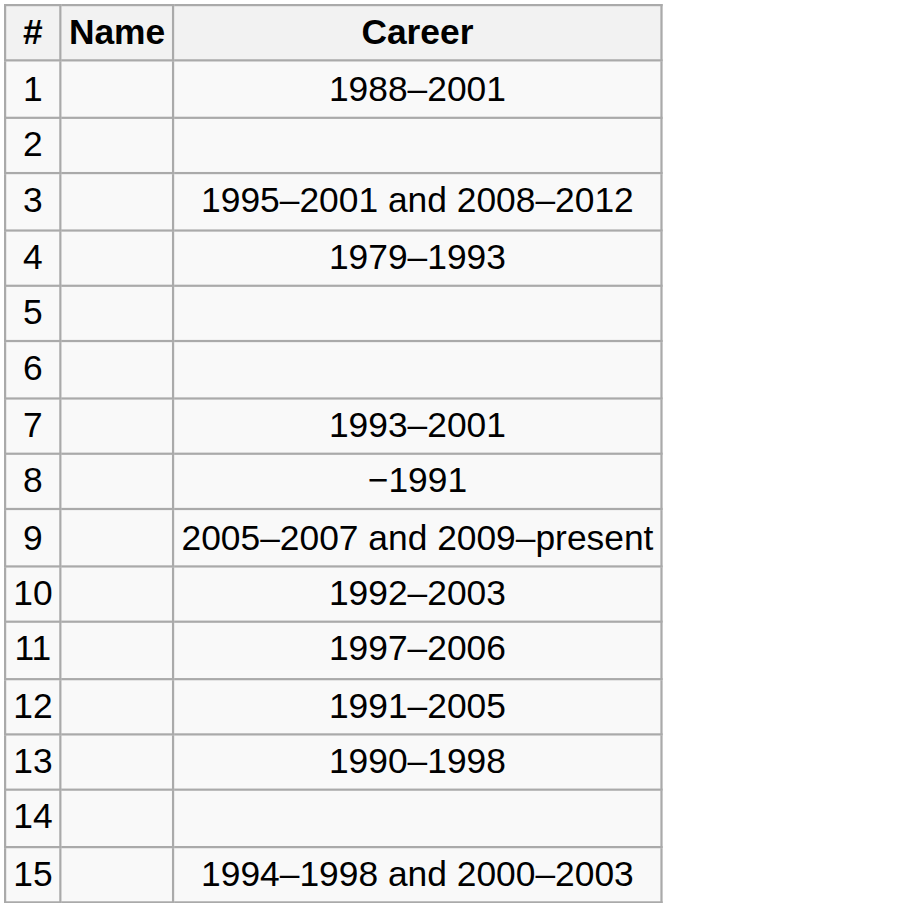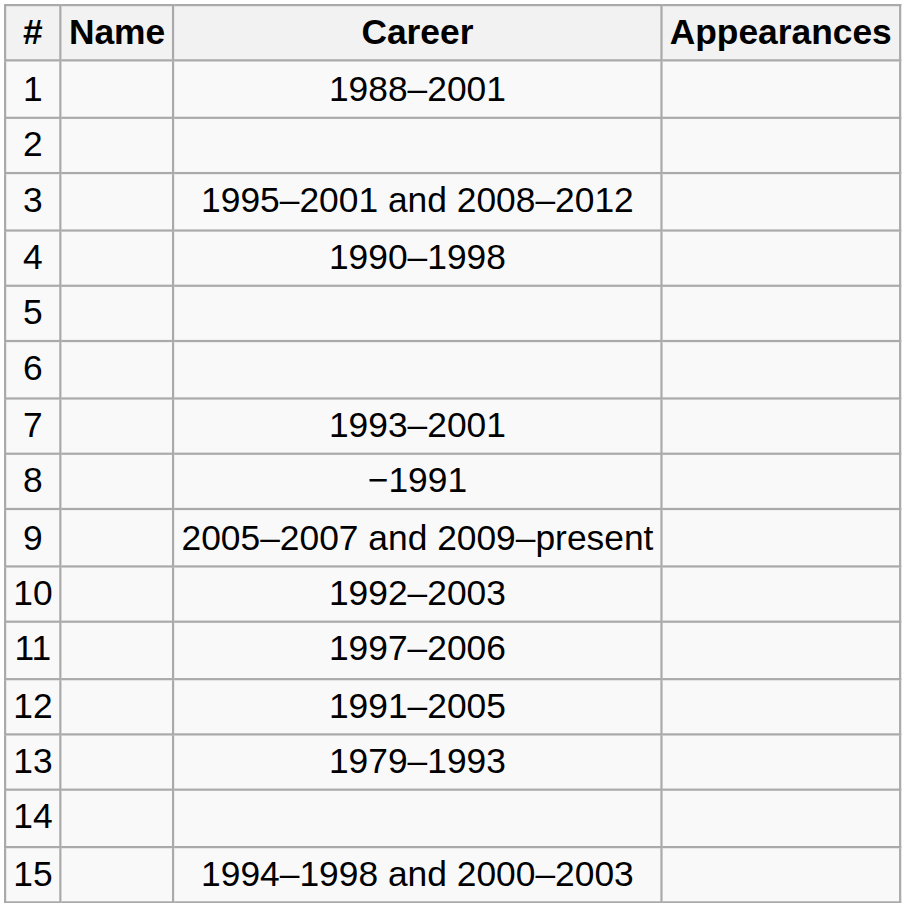 <table class="wikitable sortable" style="text-align:center;">
 <tr>
 <th>#</th>
 <th>Name</th>
 <th>Career</th>
+<th>Appearances</th>
 </tr>
 <tr>
 <td>1</td>
 <td style="text-align:left;"> </td>
 <td>1988–2001</td>
+<td></td>
 </tr>
 <tr>
 <td>2</td>
 <td style="text-align:left;"> </td>
+<td></td>
 <td></td>
 </tr>
 <tr>
 <td>3</td>
 <td style="text-align:left;"> </td>
 <td>1995–2001 and 2008–2012</td>
+<td></td>
 </tr>
 <tr>
 <td>4</td>
 <td style="text-align:left;"> </td>
-<td>1979–1993</td>
+<td>1990–1998</td>
+<td></td>
 </tr>
 <tr>
 <td>5</td>
 <td style="text-align:left;"> </td>
+<td></td>
 <td></td>
 </tr>
 <tr>
 <td>6</td>
 <td style="text-align:left;"> </td>
 <td></td>
+<td></td>
 </tr>
 <tr>
 <td>7</td>
 <td style="text-align:left;"> </td>
 <td>1993–2001</td>
+<td></td>
 </tr>
 <tr>
 <td>8</td>
 <td style="text-align:left;"> </td>
 <td>−1991</td>
+<td></td>
 </tr>
 <tr>
 <td>9</td>
 <td style="text-align:left;"> </td>
 <td>2005–2007 and 2009–present</td>
+<td></td>
 </tr>
 <tr>
 <td>10</td>
 <td style="text-align:left;"> </td>
 <td>1992–2003</td>
+<td></td>
 </tr>
 <tr>
 <td>11</td>
 <td style="text-align:left;"> </td>
 <td>1997–2006</td>
+<td></td>
 </tr>
 <tr>
 <td>12</td>
 <td style="text-align:left;"> </td>
 <td>1991–2005</td>
+<td></td>
 </tr>
 <tr>
 <td>13</td>
 <td style="text-align:left;"> </td>
-<td>1990–1998</td>
+<td>1979–1993</td>
+<td></td>
 </tr>
 <tr>
 <td>14</td>
 <td style="text-align:left;"> </td>
+<td></td>
 <td></td>
 </tr>
 <tr>
 <td>15</td>
 <td style="text-align:left;"> </td>
 <td>1994–1998 and 2000–2003</td>
+<td></td>
 </tr>
 </table>
